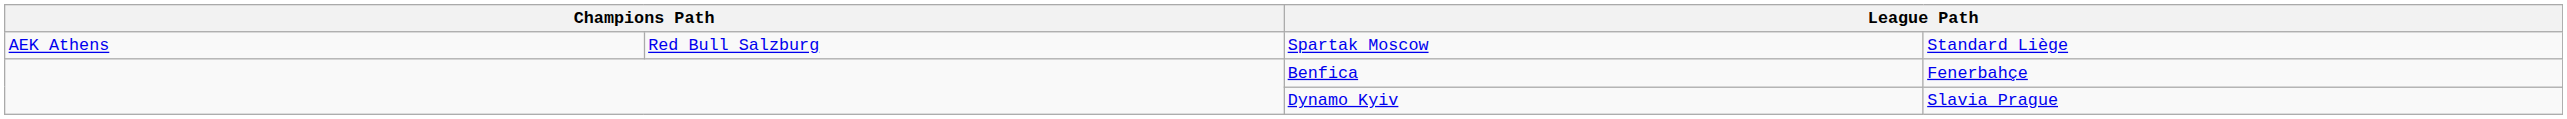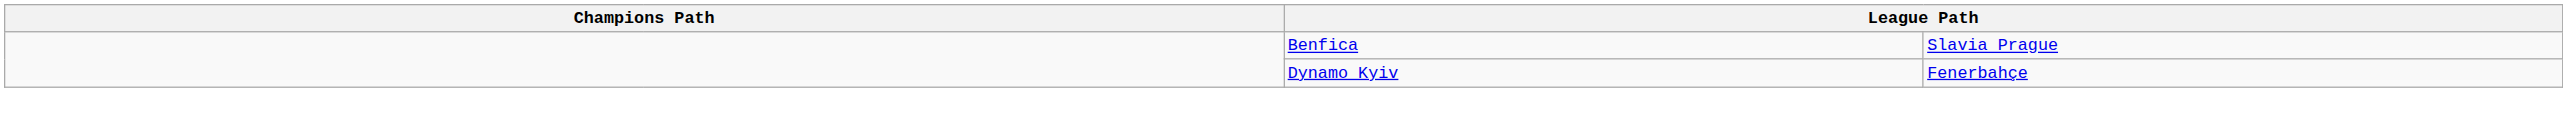 <table class="wikitable" style="table-layout:fixed;width:100%;">
 <tr>
 <th colspan="2">Champions Path</th>
 <th colspan="2">League Path</th>
 </tr>
 <tr>
-<td width=25%> <a href='#'>AEK Athens</a> </td>
-<td width=25%> <a href='#'>Red Bull Salzburg</a> </td>
-<td width=25%> <a href='#'>Spartak Moscow</a> </td>
-<td width=25%> <a href='#'>Standard Liège</a> </td>
-</tr>
-<tr>
 <td rowspan="2" colspan="2"></td>
 <td> <a href='#'>Benfica</a> </td>
-<td> <a href='#'>Fenerbahçe</a> </td>
+<td> <a href='#'>Slavia Prague</a> </td>
 </tr>
 <tr>
 <td> <a href='#'>Dynamo Kyiv</a> </td>
-<td> <a href='#'>Slavia Prague</a> </td>
+<td> <a href='#'>Fenerbahçe</a> </td>
 </tr>
 </table>
